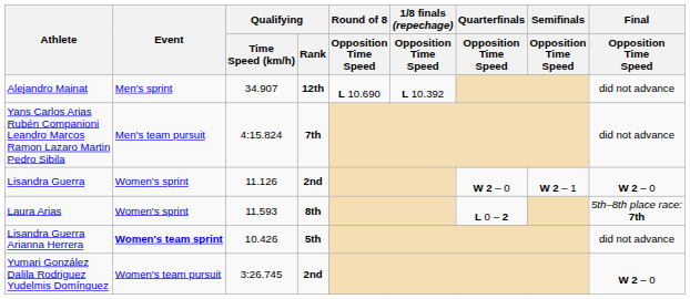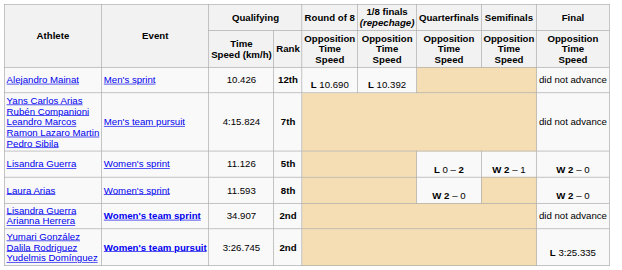 <table class="wikitable" style="font-size:90%">
 <tr>
 <th rowspan=2>Athlete</th>
 <th rowspan=2>Event</th>
 <th colspan=2>Qualifying</th>
 <th>Round of 8</th>
 <th>1/8 finals<br><em>(repechage)</em></th>
 <th>Quarterfinals</th>
 <th>Semifinals</th>
 <th>Final</th>
 </tr>
 <tr>
 <th>Time<br>Speed (km/h)</th>
 <th>Rank</th>
 <th>Opposition<br>Time<br>Speed</th>
 <th>Opposition<br>Time<br>Speed</th>
 <th>Opposition<br>Time<br>Speed</th>
 <th>Opposition<br>Time<br>Speed</th>
 <th>Opposition<br>Time<br>Speed</th>
 </tr>
 <tr>
 <td><a href='#'>Alejandro Mainat</a></td>
 <td><a href='#'>Men's sprint</a></td>
-<td align=center>34.907</td>
+<td align=center>10.426</td>
 <td align=center><strong>12th</strong></td>
 <td align=center><br><strong>L</strong> 10.690</td>
 <td align=center><br><strong>L</strong> 10.392</td>
 <td colspan=2 bgcolor=wheat></td>
 <td align="center" colspan="6">did not advance</td>
 </tr>
 <tr>
 <td><a href='#'>Yans Carlos Arias</a><br><a href='#'>Rubén Companioni</a><br><a href='#'>Leandro Marcos</a><br><a href='#'>Ramon Lazaro Martin</a><br><a href='#'>Pedro Sibila</a></td>
 <td><a href='#'>Men's team pursuit</a></td>
 <td align=center>4:15.824</td>
 <td align=center><strong>7th</strong></td>
 <td colspan=4 bgcolor=wheat></td>
 <td align="center" colspan="7">did not advance</td>
 </tr>
 <tr>
 <td><a href='#'>Lisandra Guerra</a></td>
 <td><a href='#'>Women's sprint</a></td>
 <td align=center>11.126</td>
-<td align=center><strong>2nd</strong></td>
+<td align=center><strong>5th</strong></td>
 <td colspan=2 bgcolor=wheat></td>
-<td align=center><br><strong>W</strong> <strong>2</strong> – 0</td>
+<td align=center><br><strong>L</strong> 0 – <strong>2</strong></td>
 <td align=center><br><strong>W</strong> <strong>2</strong> – 1</td>
 <td align=center><br><strong>W</strong> <strong>2</strong> – 0<br></td>
 </tr>
 <tr>
 <td><a href='#'>Laura Arias</a></td>
 <td><a href='#'>Women's sprint</a></td>
 <td align=center>11.593</td>
 <td align=center><strong>8th</strong></td>
 <td colspan=2 bgcolor=wheat></td>
-<td align=center><br><strong>L</strong> 0 – <strong>2</strong></td>
+<td align=center><br><strong>W</strong> <strong>2</strong> – 0</td>
 <td bgcolor=wheat></td>
-<td align=center><em>5th–8th place race:</em><br><strong>7th</strong></td>
+<td align=center><br><strong>W</strong> <strong>2</strong> – 0<br></td>
 </tr>
 <tr>
 <td><a href='#'>Lisandra Guerra</a><br><a href='#'>Arianna Herrera</a></td>
 <td><strong><a href='#'>Women's team sprint</a></strong></td>
-<td align=center>10.426</td>
-<td align=center><strong>5th</strong></td>
+<td align=center>34.907</td>
+<td align=center><strong>2nd</strong></td>
 <td colspan=4 bgcolor=wheat></td>
 <td align="center" colspan="7">did not advance</td>
 </tr>
 <tr>
 <td><a href='#'>Yumari González</a><br><a href='#'>Dalila Rodriguez</a><br><a href='#'>Yudelmis Domínguez</a></td>
-<td><a href='#'>Women's team pursuit</a></td>
+<td><strong><a href='#'>Women's team pursuit</a></strong></td>
 <td align=center>3:26.745</td>
 <td align=center><strong>2nd</strong></td>
 <td colspan=4 bgcolor=wheat></td>
-<td align=center><br><strong>W</strong> <strong>2</strong> – 0<br></td>
+<td align=center><br><strong>L</strong> 3:25.335<br></td>
 </tr>
 </table>
